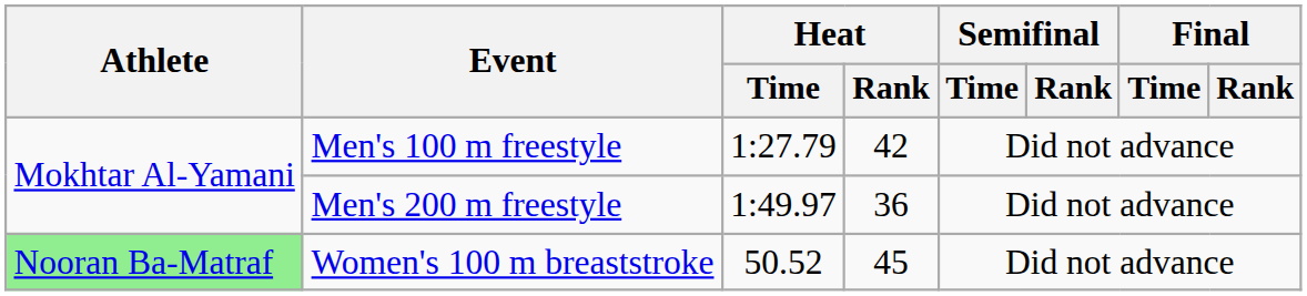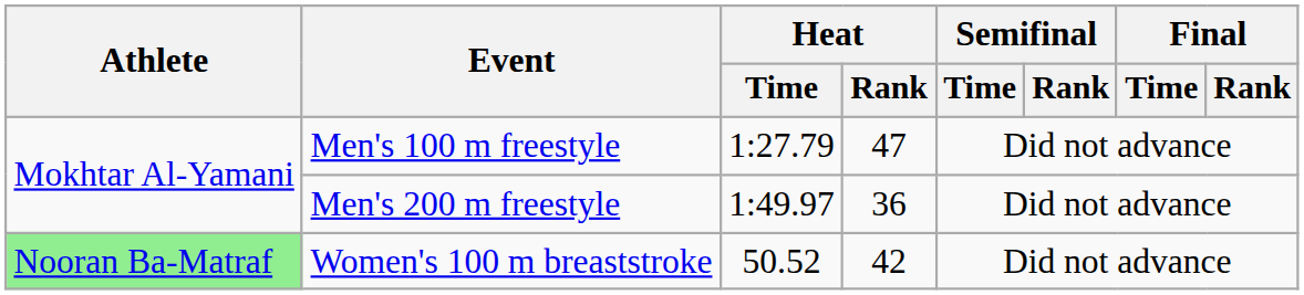 <table class=wikitable style="font-size:90%">
 <tr>
 <th rowspan="2">Athlete</th>
 <th rowspan="2">Event</th>
 <th colspan="2">Heat</th>
 <th colspan="2">Semifinal</th>
 <th colspan="2">Final</th>
 </tr>
 <tr style="font-size:95%">
 <th>Time</th>
 <th>Rank</th>
 <th>Time</th>
 <th>Rank</th>
 <th>Time</th>
 <th>Rank</th>
 </tr>
 <tr align=center>
 <td align=left rowspan=2><a href='#'>Mokhtar Al-Yamani</a></td>
 <td align=left><a href='#'>Men's 100 m freestyle</a></td>
 <td>1:27.79</td>
-<td>42</td>
+<td>47</td>
 <td colspan=4>Did not advance</td>
 </tr>
 <tr align=center>
 <td align=left><a href='#'>Men's 200 m freestyle</a></td>
 <td>1:49.97</td>
 <td>36</td>
 <td colspan=4>Did not advance</td>
 </tr>
 <tr align=center>
 <td align=left style="background: lightgreen;"><a href='#'>Nooran Ba-Matraf</a></td>
 <td align=left><a href='#'>Women's 100 m breaststroke</a></td>
 <td>50.52</td>
-<td>45</td>
+<td>42</td>
 <td colspan=4>Did not advance</td>
 </tr>
 </table>
